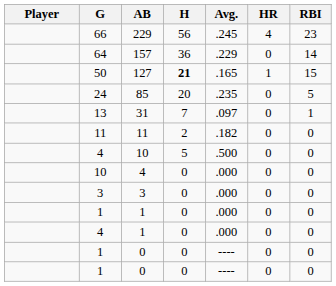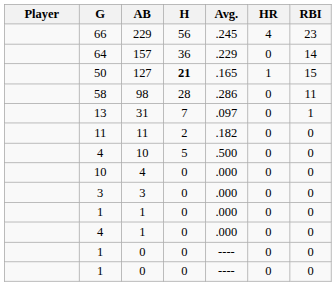 <table class="wikitable sortable">
 <tr>
 <th bgcolor="#DDDDFF" width="16%">Player</th>
 <th bgcolor="#DDDDFF" width="9%">G</th>
 <th bgcolor="#DDDDFF" width="9%">AB</th>
 <th bgcolor="#DDDDFF" width="9%">H</th>
 <th bgcolor="#DDDDFF" width="9%">Avg.</th>
 <th bgcolor="#DDDDFF" width="9%">HR</th>
 <th bgcolor="#DDDDFF" width="9%">RBI</th>
 </tr>
 <tr align="center">
 <td></td>
 <td>66</td>
 <td>229</td>
 <td>56</td>
 <td>.245</td>
 <td>4</td>
 <td>23</td>
 </tr>
 <tr align="center">
 <td></td>
 <td>64</td>
 <td>157</td>
 <td>36</td>
 <td>.229</td>
 <td>0</td>
 <td>14</td>
 </tr>
 <tr align="center">
 <td></td>
 <td>50</td>
 <td>127</td>
 <td><strong>21</strong></td>
 <td>.165</td>
 <td>1</td>
 <td>15</td>
 </tr>
 <tr align="center">
 <td></td>
-<td>24</td>
-<td>85</td>
-<td>20</td>
-<td>.235</td>
+<td>58</td>
+<td>98</td>
+<td>28</td>
+<td>.286</td>
 <td>0</td>
-<td>5</td>
+<td>11</td>
 </tr>
 <tr align="center">
 <td></td>
 <td>13</td>
 <td>31</td>
 <td>7</td>
 <td>.097</td>
 <td>0</td>
 <td>1</td>
 </tr>
 <tr align="center">
 <td></td>
 <td>11</td>
 <td>11</td>
 <td>2</td>
 <td>.182</td>
 <td>0</td>
 <td>0</td>
 </tr>
 <tr align="center">
 <td></td>
 <td>4</td>
 <td>10</td>
 <td>5</td>
 <td>.500</td>
 <td>0</td>
 <td>0</td>
 </tr>
 <tr align="center">
 <td></td>
 <td>10</td>
 <td>4</td>
 <td>0</td>
 <td>.000</td>
 <td>0</td>
 <td>0</td>
 </tr>
 <tr align="center">
 <td></td>
 <td>3</td>
 <td>3</td>
 <td>0</td>
 <td>.000</td>
 <td>0</td>
 <td>0</td>
 </tr>
 <tr align="center">
 <td></td>
 <td>1</td>
 <td>1</td>
 <td>0</td>
 <td>.000</td>
 <td>0</td>
 <td>0</td>
 </tr>
 <tr align="center">
 <td></td>
 <td>4</td>
 <td>1</td>
 <td>0</td>
 <td>.000</td>
 <td>0</td>
 <td>0</td>
 </tr>
 <tr align="center">
 <td></td>
 <td>1</td>
 <td>0</td>
 <td>0</td>
 <td>----</td>
 <td>0</td>
 <td>0</td>
 </tr>
 <tr align="center">
 <td></td>
 <td>1</td>
 <td>0</td>
 <td>0</td>
 <td>----</td>
 <td>0</td>
 <td>0</td>
 </tr>
 </table>
